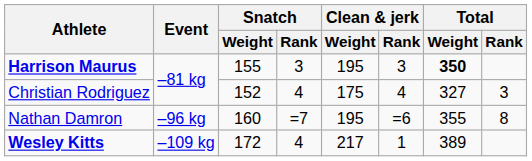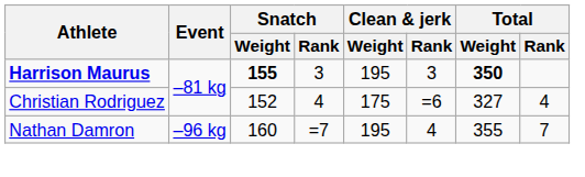 <table class=wikitable style=font-size:90%;text-align:center>
 <tr>
 <th rowspan=2>Athlete</th>
 <th rowspan=2>Event</th>
 <th colspan=2>Snatch</th>
 <th colspan=2>Clean & jerk</th>
 <th colspan=2>Total</th>
 </tr>
 <tr style=font-size:95%>
 <th>Weight</th>
 <th>Rank</th>
 <th>Weight</th>
 <th>Rank</th>
 <th>Weight</th>
 <th>Rank</th>
 </tr>
 <tr>
 <td align=left><strong><a href='#'>Harrison Maurus</a></strong></td>
 <td align=left rowspan=2><a href='#'>–81 kg</a></td>
-<td>155</td>
+<td><strong>155</strong></td>
 <td>3</td>
 <td>195</td>
 <td>3</td>
 <td><strong>350</strong></td>
 <td></td>
 </tr>
 <tr>
 <td align=left><a href='#'>Christian Rodriguez</a></td>
 <td>152</td>
 <td>4</td>
 <td>175</td>
+<td>=6</td>
+<td>327</td>
 <td>4</td>
-<td>327</td>
-<td>3</td>
 </tr>
 <tr>
 <td align=left><a href='#'>Nathan Damron</a></td>
 <td align=left><a href='#'>–96 kg</a></td>
 <td>160</td>
 <td>=7</td>
 <td>195</td>
-<td>=6</td>
+<td>4</td>
 <td>355</td>
-<td>8</td>
-</tr>
-<tr>
-<td align=left><strong><a href='#'>Wesley Kitts</a></strong></td>
-<td align=left><a href='#'>–109 kg</a></td>
-<td>172</td>
-<td>4</td>
-<td>217</td>
-<td>1</td>
-<td>389</td>
-<td></td>
+<td>7</td>
 </tr>
 </table>
